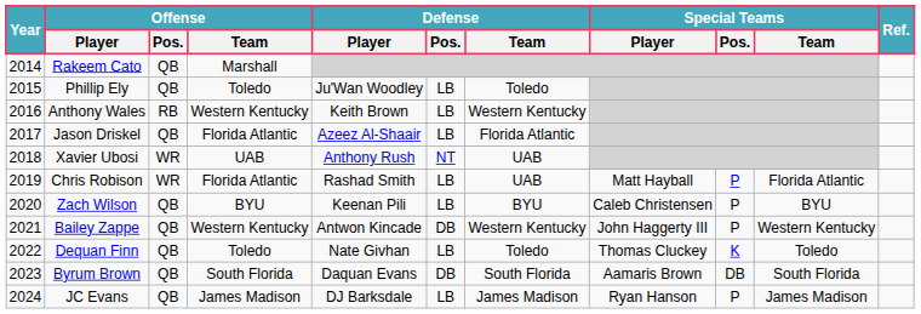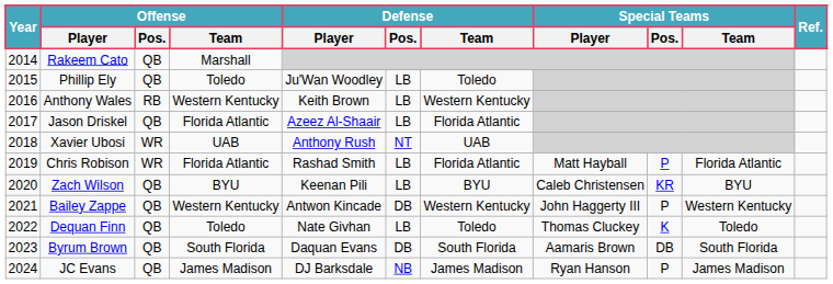 <table class="wikitable" style="text-align:center; font-size: 95%;">
 <tr>
 <th style="background:#43A8BC; color:#FFFFFF; border: 2px solid #E63E62;" rowspan=2>Year</th>
 <th style="background:#43A8BC; color:#FFFFFF; border: 2px solid #E63E62;" colspan=3>Offense</th>
 <th style="background:#43A8BC; color:#FFFFFF; border: 2px solid #E63E62;" colspan=3>Defense</th>
 <th style="background:#43A8BC; color:#FFFFFF; border: 2px solid #E63E62;" colspan=3>Special Teams</th>
 <th style="background:#43A8BC; color:#FFFFFF; border: 2px solid #E63E62;" rowspan=2>Ref.</th>
 </tr>
 <tr>
 <th style= "border: 2px solid #E63E62;">Player</th>
 <th style= "border: 2px solid #E63E62;">Pos.</th>
 <th style= "border: 2px solid #E63E62;">Team</th>
 <th style= "border: 2px solid #E63E62;">Player</th>
 <th style= "border: 2px solid #E63E62;">Pos.</th>
 <th style= "border: 2px solid #E63E62">Team</th>
 <th style= "border: 2px solid #E63E62">Player</th>
 <th style= "border: 2px solid #E63E62">Pos.</th>
 <th style= "border: 2px solid #E63E62">Team</th>
 </tr>
 <tr>
 <td>2014</td>
 <td><a href='#'>Rakeem Cato</a></td>
 <td>QB</td>
 <td>Marshall</td>
 <td colspan=6 bgcolor=lightgrey></td>
 <td></td>
 </tr>
 <tr>
 <td>2015</td>
 <td>Phillip Ely</td>
 <td>QB</td>
 <td>Toledo</td>
 <td>Ju'Wan Woodley</td>
 <td>LB</td>
 <td>Toledo</td>
 <td colspan=3 bgcolor=lightgrey></td>
 <td></td>
 </tr>
 <tr>
 <td>2016</td>
 <td>Anthony Wales</td>
 <td>RB</td>
 <td>Western Kentucky</td>
 <td>Keith Brown</td>
 <td>LB</td>
 <td>Western Kentucky</td>
 <td colspan=3 bgcolor=lightgrey></td>
 <td></td>
 </tr>
 <tr>
 <td>2017</td>
 <td>Jason Driskel</td>
 <td>QB</td>
 <td>Florida Atlantic</td>
 <td><a href='#'>Azeez Al-Shaair</a></td>
 <td>LB</td>
 <td>Florida Atlantic</td>
 <td colspan=3 bgcolor=lightgrey></td>
 <td></td>
 </tr>
 <tr>
 <td>2018</td>
 <td>Xavier Ubosi</td>
 <td>WR</td>
 <td>UAB</td>
 <td><a href='#'>Anthony Rush</a></td>
 <td><a href='#'>NT</a></td>
 <td>UAB</td>
 <td colspan=3 bgcolor=lightgrey></td>
 <td></td>
 </tr>
 <tr>
 <td>2019</td>
 <td>Chris Robison</td>
 <td>WR</td>
 <td>Florida Atlantic</td>
 <td>Rashad Smith</td>
 <td>LB</td>
-<td>UAB</td>
+<td>Florida Atlantic</td>
 <td>Matt Hayball</td>
 <td><a href='#'>P</a></td>
 <td>Florida Atlantic</td>
 <td></td>
 </tr>
 <tr>
 <td>2020</td>
 <td><a href='#'>Zach Wilson</a></td>
 <td>QB</td>
 <td>BYU</td>
 <td>Keenan Pili</td>
 <td>LB</td>
 <td>BYU</td>
 <td>Caleb Christensen</td>
-<td>P</td>
+<td><a href='#'>KR</a></td>
 <td>BYU</td>
 <td></td>
 </tr>
 <tr>
 <td>2021</td>
 <td><a href='#'>Bailey Zappe</a></td>
 <td>QB</td>
 <td>Western Kentucky</td>
 <td>Antwon Kincade</td>
 <td>DB</td>
 <td>Western Kentucky</td>
 <td>John Haggerty III</td>
 <td>P</td>
 <td>Western Kentucky</td>
 <td></td>
 </tr>
 <tr>
 <td>2022</td>
 <td><a href='#'>Dequan Finn</a></td>
 <td>QB</td>
 <td>Toledo</td>
 <td>Nate Givhan</td>
 <td>LB</td>
 <td>Toledo</td>
 <td>Thomas Cluckey</td>
 <td><a href='#'>K</a></td>
 <td>Toledo</td>
 <td></td>
 </tr>
 <tr>
 <td>2023</td>
 <td><a href='#'>Byrum Brown</a></td>
 <td>QB</td>
 <td>South Florida</td>
 <td>Daquan Evans</td>
 <td>DB</td>
 <td>South Florida</td>
 <td>Aamaris Brown</td>
 <td>DB</td>
 <td>South Florida</td>
 <td></td>
 </tr>
 <tr>
 <td>2024</td>
 <td>JC Evans</td>
 <td>QB</td>
 <td>James Madison</td>
 <td>DJ Barksdale</td>
-<td>LB</td>
+<td><a href='#'>NB</a></td>
 <td>James Madison</td>
 <td>Ryan Hanson</td>
 <td>P</td>
 <td>James Madison</td>
 <td></td>
 </tr>
 </table>
